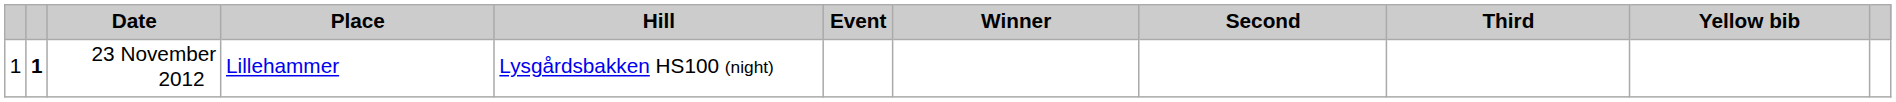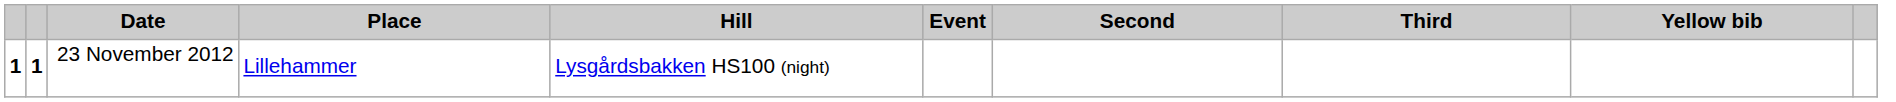 <table class="wikitable plainrowheaders" style="background:#fff; font-size:86%; line-height:16px; border:grey solid 1px; border-collapse:collapse;">
 <tr style="background:#ccc; text-align:center;">
 <th scope="col" style="background:#ccc; width=20 px;"></th>
 <th scope="col" style="background:#ccc; width=30 px;"></th>
 <th scope="col" style="background:#ccc; width:120px;">Date</th>
 <th scope="col" style="background:#ccc; width:200px;">Place</th>
 <th scope="col" style="background:#ccc; width:240px;">Hill</th>
 <th scope="col" style="background:#ccc; width:40px;">Event</th>
-<th scope="col" style="background:#ccc; width:185px;">Winner</th>
 <th scope="col" style="background:#ccc; width:185px;">Second</th>
 <th scope="col" style="background:#ccc; width:185px;">Third</th>
 <th scope="col" style="background:#ccc; width:180px;">Yellow bib</th>
 <th scope="col" style="background:#ccc; width:10px;"></th>
 </tr>
 <tr>
-<td align=center>1</td>
+<td align=center><strong>1</strong></td>
 <td align=center><strong>1</strong></td>
 <td align=right>23 November 2012  </td>
 <td> <a href='#'>Lillehammer</a></td>
 <td><a href='#'>Lysgårdsbakken</a> HS100 <small>(night)</small></td>
 <td align=right></td>
 <td></td>
 <td></td>
 <td></td>
 <td></td>
-<td></td>
 </tr>
 </table>
